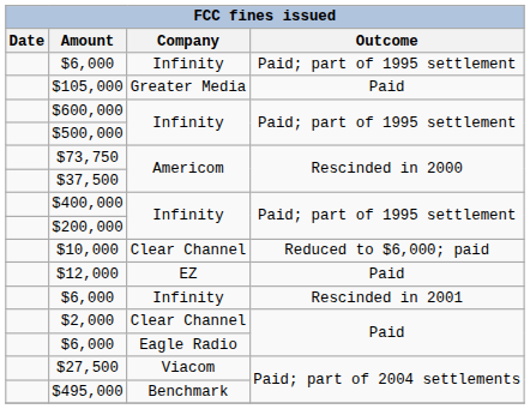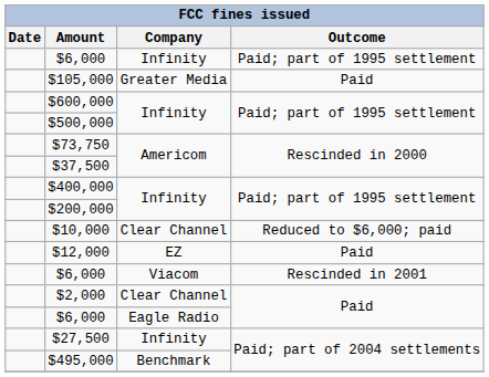 <table class="wikitable collapsible" style="margin: 0 0 1em 1em; text-align:center; float: right; font-size: 85%">
 <tr>
 <th style="background: #B0C4DE;" colspan="4">FCC fines issued</th>
 </tr>
 <tr>
 <th rowspan="1">Date</th>
 <th rowspan="1">Amount</th>
 <th rowspan="1">Company</th>
 <th rowspan="1">Outcome</th>
 </tr>
 <tr>
 <td></td>
 <td>$6,000</td>
 <td>Infinity</td>
 <td rowspan="1">Paid; part of 1995 settlement</td>
 </tr>
 <tr>
 <td></td>
 <td>$105,000</td>
 <td>Greater Media</td>
 <td>Paid</td>
 </tr>
 <tr>
 <td></td>
 <td>$600,000</td>
 <td rowspan="2">Infinity</td>
 <td rowspan="2">Paid; part of 1995 settlement</td>
 </tr>
 <tr>
 <td></td>
 <td>$500,000</td>
 </tr>
 <tr>
 <td></td>
 <td>$73,750</td>
 <td rowspan="2">Americom</td>
 <td rowspan="2">Rescinded in 2000</td>
 </tr>
 <tr>
 <td></td>
 <td>$37,500</td>
 </tr>
 <tr>
 <td></td>
 <td>$400,000</td>
 <td rowspan="2">Infinity</td>
 <td rowspan="2">Paid; part of 1995 settlement</td>
 </tr>
 <tr>
 <td></td>
 <td>$200,000</td>
 </tr>
 <tr>
 <td></td>
 <td>$10,000</td>
 <td>Clear Channel</td>
 <td>Reduced to $6,000; paid</td>
 </tr>
 <tr>
 <td></td>
 <td>$12,000</td>
 <td>EZ</td>
 <td>Paid</td>
 </tr>
 <tr>
 <td></td>
 <td>$6,000</td>
-<td>Infinity</td>
+<td>Viacom</td>
 <td>Rescinded in 2001</td>
 </tr>
 <tr>
 <td></td>
 <td>$2,000</td>
 <td>Clear Channel</td>
 <td rowspan="2">Paid</td>
 </tr>
 <tr>
 <td></td>
 <td>$6,000</td>
 <td>Eagle Radio</td>
 </tr>
 <tr>
 <td></td>
 <td>$27,500</td>
-<td>Viacom</td>
+<td>Infinity</td>
 <td rowspan="2">Paid; part of 2004 settlements</td>
 </tr>
 <tr>
 <td></td>
 <td>$495,000</td>
 <td>Benchmark</td>
 </tr>
 <tr>
 </tr>
 </table>
